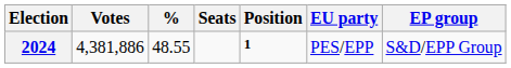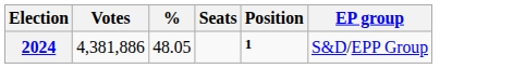 <table class="wikitable">
 <tr>
 <th>Election</th>
 <th>Votes</th>
 <th>%</th>
 <th>Seats</th>
 <th>Position</th>
-<th><a href='#'>EU party</a></th>
 <th><a href='#'>EP group</a></th>
 </tr>
 <tr>
 <th><a href='#'>2024</a></th>
 <td>4,381,886</td>
-<td>48.55</td>
+<td>48.05</td>
 <td></td>
 <td><strong><sup>1</sup></strong></td>
-<td><a href='#'>PES</a>/<a href='#'>EPP</a></td>
 <td><a href='#'>S&D</a>/<a href='#'>EPP Group</a></td>
 </tr>
 </table>
